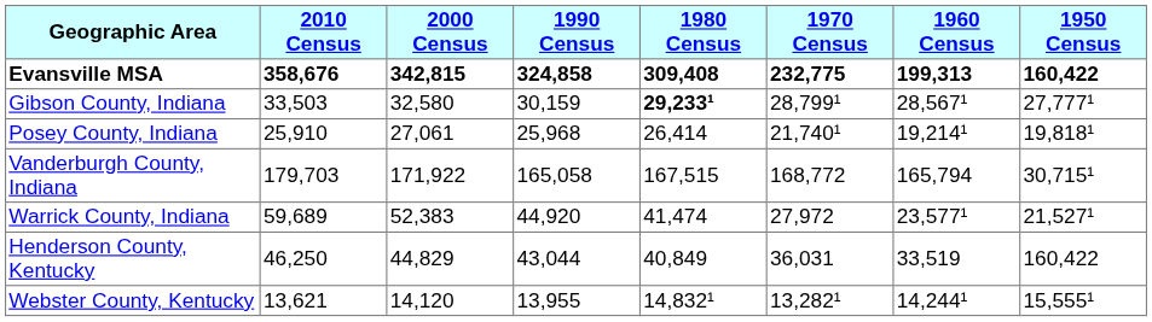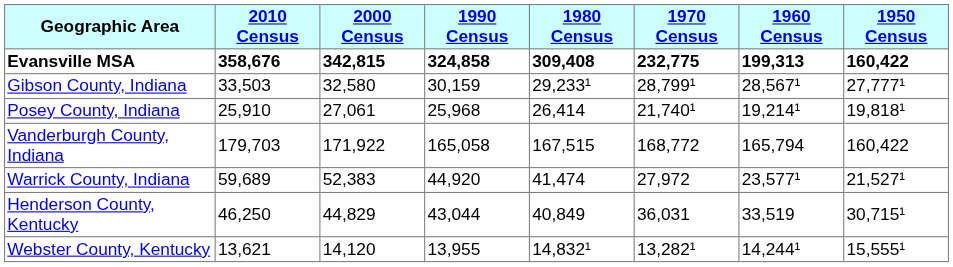 <table style="width:99%" frame="box" rules="all" cellpadding="2">
 <tr style="background-color:#CCFFFF;text-align:center;">
 <th>Geographic Area</th>
 <th><a href='#'>2010 Census</a></th>
 <th><a href='#'>2000 Census</a></th>
 <th><a href='#'>1990 Census</a></th>
 <th><a href='#'>1980 Census</a></th>
 <th><a href='#'>1970 Census</a></th>
 <th><a href='#'>1960 Census</a></th>
 <th><a href='#'>1950 Census</a></th>
 </tr>
 <tr>
 <td><strong>Evansville MSA</strong></td>
 <td><strong>358,676</strong></td>
 <td><strong>342,815</strong></td>
 <td><strong>324,858</strong></td>
 <td><strong>309,408</strong></td>
 <td><strong>232,775</strong></td>
 <td><strong>199,313</strong></td>
 <td><strong>160,422</strong></td>
 </tr>
 <tr>
 <td><a href='#'>Gibson County, Indiana</a></td>
 <td>33,503</td>
 <td>32,580</td>
 <td>30,159</td>
-<td><strong>29,233¹</strong></td>
+<td>29,233¹</td>
 <td>28,799¹</td>
 <td>28,567¹</td>
 <td>27,777¹</td>
 </tr>
 <tr>
 <td><a href='#'>Posey County, Indiana</a></td>
 <td>25,910</td>
 <td>27,061</td>
 <td>25,968</td>
 <td>26,414</td>
 <td>21,740¹</td>
 <td>19,214¹</td>
 <td>19,818¹</td>
 </tr>
 <tr>
 <td><a href='#'>Vanderburgh County, Indiana</a></td>
 <td>179,703</td>
 <td>171,922</td>
 <td>165,058</td>
 <td>167,515</td>
 <td>168,772</td>
 <td>165,794</td>
-<td>30,715¹</td>
+<td>160,422</td>
 </tr>
 <tr>
 <td><a href='#'>Warrick County, Indiana</a></td>
 <td>59,689</td>
 <td>52,383</td>
 <td>44,920</td>
 <td>41,474</td>
 <td>27,972</td>
 <td>23,577¹</td>
 <td>21,527¹</td>
 </tr>
 <tr>
 <td><a href='#'>Henderson County, Kentucky</a></td>
 <td>46,250</td>
 <td>44,829</td>
 <td>43,044</td>
 <td>40,849</td>
 <td>36,031</td>
 <td>33,519</td>
-<td>160,422</td>
+<td>30,715¹</td>
 </tr>
 <tr>
 <td><a href='#'>Webster County, Kentucky</a></td>
 <td>13,621</td>
 <td>14,120</td>
 <td>13,955</td>
 <td>14,832¹</td>
 <td>13,282¹</td>
 <td>14,244¹</td>
 <td>15,555¹</td>
 </tr>
 </table>
